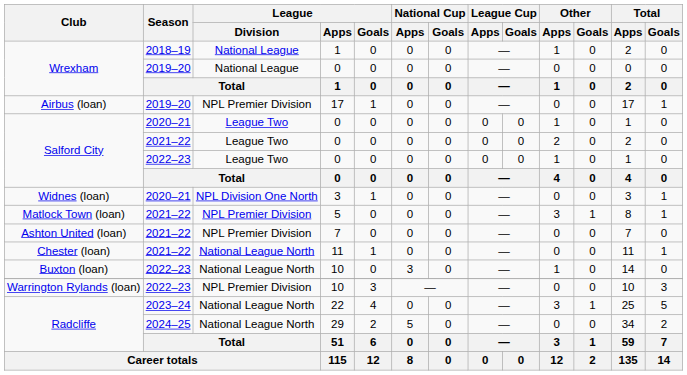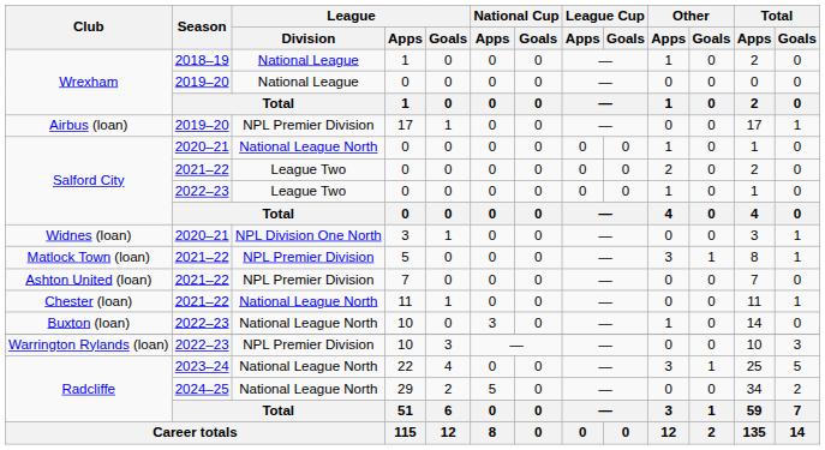 <table class="wikitable" style="text-align:center">
 <tr>
 <th rowspan="2">Club</th>
 <th rowspan="2">Season</th>
 <th colspan="3">League</th>
 <th colspan="2">National Cup</th>
 <th colspan="2">League Cup</th>
 <th colspan="2">Other</th>
 <th colspan="3">Total</th>
 </tr>
 <tr>
 <th>Division</th>
 <th>Apps</th>
 <th>Goals</th>
 <th>Apps</th>
 <th>Goals</th>
 <th>Apps</th>
 <th>Goals</th>
 <th>Apps</th>
 <th>Goals</th>
 <th>Apps</th>
 <th>Goals</th>
 </tr>
 <tr>
 <td rowspan="3"><a href='#'>Wrexham</a></td>
 <td><a href='#'>2018–19</a></td>
 <td><a href='#'>National League</a></td>
 <td>1</td>
 <td>0</td>
 <td>0</td>
 <td>0</td>
 <td colspan=2>—</td>
 <td>1</td>
 <td>0</td>
 <td>2</td>
 <td>0</td>
 </tr>
 <tr>
 <td><a href='#'>2019–20</a></td>
 <td>National League</td>
 <td>0</td>
 <td>0</td>
 <td>0</td>
 <td>0</td>
 <td colspan=2>—</td>
 <td>0</td>
 <td>0</td>
 <td>0</td>
 <td>0</td>
 </tr>
 <tr>
 <th colspan="2">Total</th>
 <th>1</th>
 <th>0</th>
 <th>0</th>
 <th>0</th>
 <th colspan=2>—</th>
 <th>1</th>
 <th>0</th>
 <th>2</th>
 <th>0</th>
 </tr>
 <tr>
 <td rowspan="1"><a href='#'>Airbus</a> (loan)</td>
 <td><a href='#'>2019–20</a></td>
 <td>NPL Premier Division</td>
 <td>17</td>
 <td>1</td>
 <td>0</td>
 <td>0</td>
 <td colspan=2>—</td>
 <td>0</td>
 <td>0</td>
 <td>17</td>
 <td>1</td>
 </tr>
 <tr>
 <td rowspan="4"><a href='#'>Salford City</a></td>
 <td><a href='#'>2020–21</a></td>
-<td><a href='#'>League Two</a></td>
+<td><a href='#'>National League North</a></td>
 <td>0</td>
 <td>0</td>
 <td>0</td>
 <td>0</td>
 <td>0</td>
 <td>0</td>
 <td>1</td>
 <td>0</td>
 <td>1</td>
 <td>0</td>
 </tr>
 <tr>
 <td><a href='#'>2021–22</a></td>
 <td>League Two</td>
 <td>0</td>
 <td>0</td>
 <td>0</td>
 <td>0</td>
 <td>0</td>
 <td>0</td>
 <td>2</td>
 <td>0</td>
 <td>2</td>
 <td>0</td>
 </tr>
 <tr>
 <td><a href='#'>2022–23</a></td>
 <td>League Two</td>
 <td>0</td>
 <td>0</td>
 <td>0</td>
 <td>0</td>
 <td>0</td>
 <td>0</td>
 <td>1</td>
 <td>0</td>
 <td>1</td>
 <td>0</td>
 </tr>
 <tr>
 <th colspan="2">Total</th>
 <th>0</th>
 <th>0</th>
 <th>0</th>
 <th>0</th>
 <th colspan=2>—</th>
 <th>4</th>
 <th>0</th>
 <th>4</th>
 <th>0</th>
 </tr>
 <tr>
 <td rowspan="1"><a href='#'>Widnes</a> (loan)</td>
 <td><a href='#'>2020–21</a></td>
 <td><a href='#'>NPL Division One North</a></td>
 <td>3</td>
 <td>1</td>
 <td>0</td>
 <td>0</td>
 <td colspan=2>—</td>
 <td>0</td>
 <td>0</td>
 <td>3</td>
 <td>1</td>
 </tr>
 <tr>
 <td rowspan="1"><a href='#'>Matlock Town</a> (loan)</td>
 <td><a href='#'>2021–22</a></td>
 <td><a href='#'>NPL Premier Division</a></td>
 <td>5</td>
 <td>0</td>
 <td>0</td>
 <td>0</td>
 <td colspan=2>—</td>
 <td>3</td>
 <td>1</td>
 <td>8</td>
 <td>1</td>
 </tr>
 <tr>
 <td rowspan="1"><a href='#'>Ashton United</a> (loan)</td>
 <td><a href='#'>2021–22</a></td>
 <td>NPL Premier Division</td>
 <td>7</td>
 <td>0</td>
 <td>0</td>
 <td>0</td>
 <td colspan=2>—</td>
 <td>0</td>
 <td>0</td>
 <td>7</td>
 <td>0</td>
 </tr>
 <tr>
 <td rowspan="1"><a href='#'>Chester</a> (loan)</td>
 <td><a href='#'>2021–22</a></td>
 <td><a href='#'>National League North</a></td>
 <td>11</td>
 <td>1</td>
 <td>0</td>
 <td>0</td>
 <td colspan=2>—</td>
 <td>0</td>
 <td>0</td>
 <td>11</td>
 <td>1</td>
 </tr>
 <tr>
 <td rowspan="1"><a href='#'>Buxton</a> (loan)</td>
 <td><a href='#'>2022–23</a></td>
 <td>National League North</td>
 <td>10</td>
 <td>0</td>
 <td>3</td>
 <td>0</td>
 <td colspan=2>—</td>
 <td>1</td>
 <td>0</td>
 <td>14</td>
 <td>0</td>
 </tr>
 <tr>
 </tr>
 <tr>
 <td rowspan="1"><a href='#'>Warrington Rylands</a> (loan)</td>
 <td><a href='#'>2022–23</a></td>
 <td>NPL Premier Division</td>
 <td>10</td>
 <td>3</td>
 <td colspan=2>—</td>
 <td colspan=2>—</td>
 <td>0</td>
 <td>0</td>
 <td>10</td>
 <td>3</td>
 </tr>
 <tr>
 <td rowspan="3"><a href='#'>Radcliffe</a></td>
 <td><a href='#'>2023–24</a></td>
 <td>National League North</td>
 <td>22</td>
 <td>4</td>
 <td>0</td>
 <td>0</td>
 <td colspan=2>—</td>
 <td>3</td>
 <td>1</td>
 <td>25</td>
 <td>5</td>
 </tr>
 <tr>
 <td><a href='#'>2024–25</a></td>
 <td>National League North</td>
 <td>29</td>
 <td>2</td>
 <td>5</td>
 <td>0</td>
 <td colspan=2>—</td>
 <td>0</td>
 <td>0</td>
 <td>34</td>
 <td>2</td>
 </tr>
 <tr>
 <th colspan=2>Total</th>
 <th>51</th>
 <th>6</th>
 <th>0</th>
 <th>0</th>
 <th colspan=2>—</th>
 <th>3</th>
 <th>1</th>
 <th>59</th>
 <th>7</th>
 </tr>
 <tr>
 <th colspan=3>Career totals</th>
 <th>115</th>
 <th>12</th>
 <th>8</th>
 <th>0</th>
 <th>0</th>
 <th>0</th>
 <th>12</th>
 <th>2</th>
 <th>135</th>
 <th>14</th>
 </tr>
 </table>
